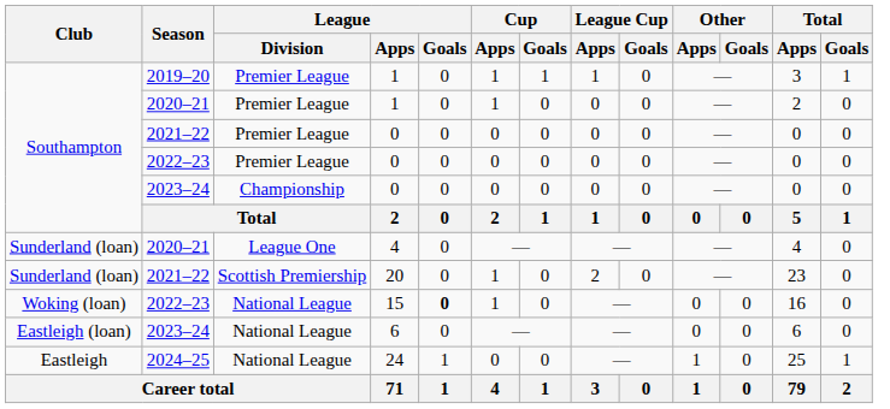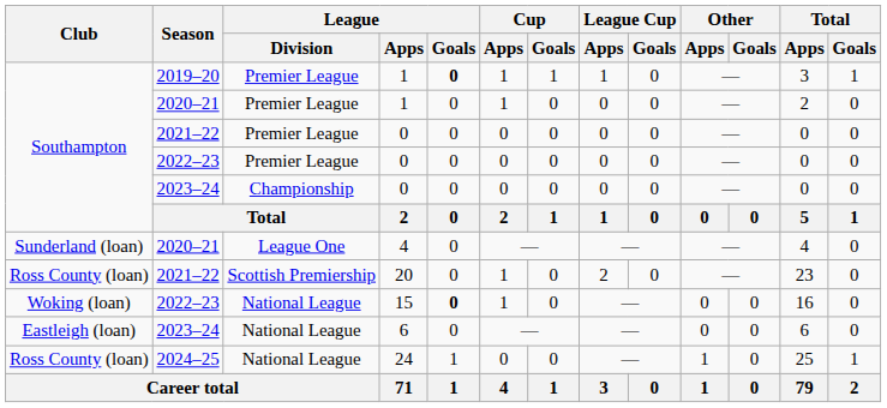 <table class=wikitable style=text-align:center>
 <tr>
 <th rowspan=2>Club</th>
 <th rowspan=2>Season</th>
 <th colspan=3>League</th>
 <th colspan=2>Cup</th>
 <th colspan=2>League Cup</th>
 <th colspan=2>Other</th>
 <th colspan=2>Total</th>
 </tr>
 <tr>
 <th>Division</th>
 <th>Apps</th>
 <th>Goals</th>
 <th>Apps</th>
 <th>Goals</th>
 <th>Apps</th>
 <th>Goals</th>
 <th>Apps</th>
 <th>Goals</th>
 <th>Apps</th>
 <th>Goals</th>
 </tr>
 <tr>
 <td rowspan=6><a href='#'>Southampton</a></td>
 <td><a href='#'>2019–20</a></td>
 <td><a href='#'>Premier League</a></td>
 <td>1</td>
-<td>0</td>
+<td><strong>0</strong></td>
 <td>1</td>
 <td>1</td>
 <td>1</td>
 <td>0</td>
 <td colspan=2>—</td>
 <td>3</td>
 <td>1</td>
 </tr>
 <tr>
 <td><a href='#'>2020–21</a></td>
 <td>Premier League</td>
 <td>1</td>
 <td>0</td>
 <td>1</td>
 <td>0</td>
 <td>0</td>
 <td>0</td>
 <td colspan=2>—</td>
 <td>2</td>
 <td>0</td>
 </tr>
 <tr>
 <td><a href='#'>2021–22</a></td>
 <td>Premier League</td>
 <td>0</td>
 <td>0</td>
 <td>0</td>
 <td>0</td>
 <td>0</td>
 <td>0</td>
 <td colspan=2>—</td>
 <td>0</td>
 <td>0</td>
 </tr>
 <tr>
 <td><a href='#'>2022–23</a></td>
 <td>Premier League</td>
 <td>0</td>
 <td>0</td>
 <td>0</td>
 <td>0</td>
 <td>0</td>
 <td>0</td>
 <td colspan=2>—</td>
 <td>0</td>
 <td>0</td>
 </tr>
 <tr>
 <td><a href='#'>2023–24</a></td>
 <td><a href='#'>Championship</a></td>
 <td>0</td>
 <td>0</td>
 <td>0</td>
 <td>0</td>
 <td>0</td>
 <td>0</td>
 <td colspan=2>—</td>
 <td>0</td>
 <td>0</td>
 </tr>
 <tr>
 <th colspan="2">Total</th>
 <th>2</th>
 <th>0</th>
 <th>2</th>
 <th>1</th>
 <th>1</th>
 <th>0</th>
 <th>0</th>
 <th>0</th>
 <th>5</th>
 <th>1</th>
 </tr>
 <tr>
 <td rowspan=1><a href='#'>Sunderland</a> (loan)</td>
 <td><a href='#'>2020–21</a></td>
 <td><a href='#'>League One</a></td>
 <td>4</td>
 <td>0</td>
 <td colspan=2>—</td>
 <td colspan=2>—</td>
 <td colspan=2>—</td>
 <td>4</td>
 <td>0</td>
 </tr>
 <tr>
-<td rowspan=1><a href='#'>Sunderland</a> (loan)</td>
+<td><a href='#'>Ross County</a> (loan)</td>
 <td><a href='#'>2021–22</a></td>
 <td><a href='#'>Scottish Premiership</a></td>
 <td>20</td>
 <td>0</td>
 <td>1</td>
 <td>0</td>
 <td>2</td>
 <td>0</td>
 <td colspan="2">—</td>
 <td>23</td>
 <td>0</td>
 </tr>
 <tr>
 <td><a href='#'>Woking</a> (loan)</td>
 <td><a href='#'>2022–23</a></td>
 <td><a href='#'>National League</a></td>
 <td>15</td>
 <td><strong>0</strong></td>
 <td>1</td>
 <td>0</td>
 <td colspan="2">—</td>
 <td>0</td>
 <td>0</td>
 <td>16</td>
 <td>0</td>
 </tr>
 <tr>
 <td><a href='#'>Eastleigh</a> (loan)</td>
 <td><a href='#'>2023–24</a></td>
 <td>National League</td>
 <td>6</td>
 <td>0</td>
 <td colspan="2">—</td>
 <td colspan="2">—</td>
 <td>0</td>
 <td>0</td>
 <td>6</td>
 <td>0</td>
 </tr>
 <tr>
-<td>Eastleigh</td>
+<td><a href='#'>Ross County</a> (loan)</td>
 <td><a href='#'>2024–25</a></td>
 <td>National League</td>
 <td>24</td>
 <td>1</td>
 <td>0</td>
 <td>0</td>
 <td colspan="2">—</td>
 <td>1</td>
 <td>0</td>
 <td>25</td>
 <td>1</td>
 </tr>
 <tr>
 <th colspan=3>Career total</th>
 <th>71</th>
 <th>1</th>
 <th>4</th>
 <th>1</th>
 <th>3</th>
 <th>0</th>
 <th>1</th>
 <th>0</th>
 <th>79</th>
 <th>2</th>
 </tr>
 </table>
